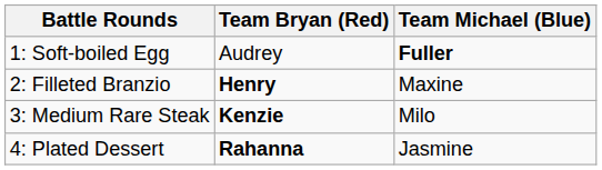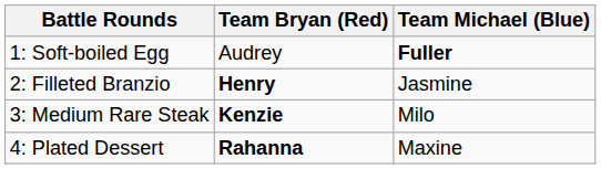 <table class="wikitable">
 <tr>
 <th>Battle Rounds</th>
 <th>Team Bryan (Red)</th>
 <th>Team Michael (Blue)</th>
 </tr>
 <tr>
 <td>1: Soft-boiled Egg</td>
 <td>Audrey</td>
 <td><strong>Fuller</strong></td>
 </tr>
 <tr>
 <td>2: Filleted Branzio</td>
 <td><strong>Henry</strong></td>
-<td>Maxine</td>
+<td>Jasmine</td>
 </tr>
 <tr>
 <td>3: Medium Rare Steak</td>
 <td><strong>Kenzie</strong></td>
 <td>Milo</td>
 </tr>
 <tr>
 <td>4: Plated Dessert</td>
 <td><strong>Rahanna</strong></td>
-<td>Jasmine</td>
+<td>Maxine</td>
 </tr>
 </table>
